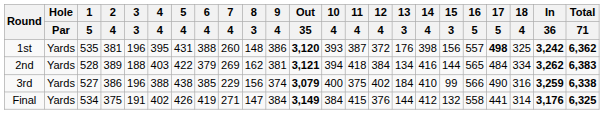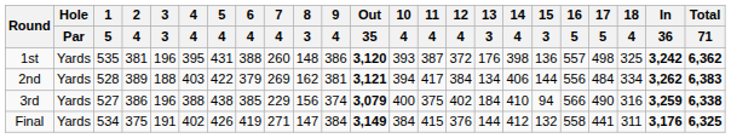 <table class="wikitable" style="text-align:center">
 <tr>
 <th rowspan="2">Round</th>
 <th>Hole</th>
 <th>1</th>
 <th>2</th>
 <th>3</th>
 <th>4</th>
 <th>5</th>
 <th>6</th>
 <th>7</th>
 <th>8</th>
 <th>9</th>
 <th>Out</th>
 <th>10</th>
 <th>11</th>
 <th>12</th>
 <th>13</th>
 <th>14</th>
 <th>15</th>
 <th>16</th>
 <th>17</th>
 <th>18</th>
 <th>In</th>
 <th>Total</th>
 </tr>
 <tr>
 <th>Par</th>
 <th>5</th>
 <th>4</th>
 <th>3</th>
 <th>4</th>
 <th>4</th>
 <th>4</th>
 <th>4</th>
 <th>3</th>
 <th>4</th>
 <th>35</th>
 <th>4</th>
 <th>4</th>
 <th>4</th>
 <th>3</th>
 <th>4</th>
 <th>3</th>
 <th>5</th>
 <th>5</th>
 <th>4</th>
 <th>36</th>
 <th>71</th>
 </tr>
 <tr>
 <td align="center">1st</td>
 <td>Yards</td>
 <td>535</td>
 <td>381</td>
 <td>196</td>
 <td>395</td>
 <td>431</td>
 <td>388</td>
 <td>260</td>
 <td>148</td>
 <td>386</td>
 <td><strong>3,120</strong></td>
 <td>393</td>
 <td>387</td>
 <td>372</td>
 <td>176</td>
 <td>398</td>
-<td>156</td>
+<td>136</td>
 <td>557</td>
-<td><strong>498</strong></td>
+<td>498</td>
 <td>325</td>
 <td><strong>3,242</strong></td>
 <td><strong>6,362</strong></td>
 </tr>
 <tr>
 <td align="center">2nd</td>
 <td>Yards</td>
 <td>528</td>
 <td>389</td>
 <td>188</td>
 <td>403</td>
 <td>422</td>
 <td>379</td>
 <td>269</td>
 <td>162</td>
 <td>381</td>
 <td><strong>3,121</strong></td>
 <td>394</td>
-<td>418</td>
+<td>417</td>
 <td>384</td>
 <td>134</td>
-<td>416</td>
+<td>406</td>
 <td>144</td>
-<td>565</td>
+<td>556</td>
 <td>484</td>
 <td>334</td>
 <td><strong>3,262</strong></td>
 <td><strong>6,383</strong></td>
 </tr>
 <tr>
 <td align="center">3rd</td>
 <td>Yards</td>
 <td>527</td>
 <td>386</td>
 <td>196</td>
 <td>388</td>
 <td>438</td>
 <td>385</td>
 <td>229</td>
 <td>156</td>
 <td>374</td>
 <td><strong>3,079</strong></td>
 <td>400</td>
 <td>375</td>
 <td>402</td>
 <td>184</td>
 <td>410</td>
-<td>99</td>
+<td>94</td>
 <td>566</td>
 <td>490</td>
 <td>316</td>
 <td><strong>3,259</strong></td>
 <td><strong>6,338</strong></td>
 </tr>
 <tr>
 <td align="center">Final</td>
 <td>Yards</td>
 <td>534</td>
 <td>375</td>
 <td>191</td>
 <td>402</td>
 <td>426</td>
 <td>419</td>
 <td>271</td>
 <td>147</td>
 <td>384</td>
 <td><strong>3,149</strong></td>
 <td>384</td>
 <td>415</td>
 <td>376</td>
 <td>144</td>
 <td>412</td>
 <td>132</td>
 <td>558</td>
 <td>441</td>
-<td>314</td>
+<td>311</td>
 <td><strong>3,176</strong></td>
 <td><strong>6,325</strong></td>
 </tr>
 </table>
